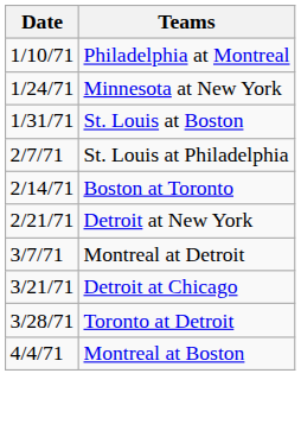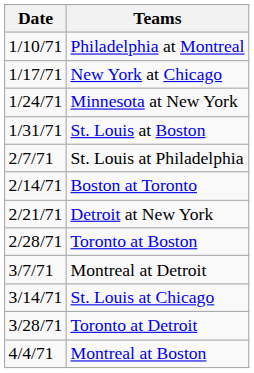 <table class="wikitable">
 <tr>
 <th>Date</th>
 <th>Teams</th>
 </tr>
 <tr>
 <td>1/10/71</td>
 <td><a href='#'>Philadelphia</a> at <a href='#'>Montreal</a></td>
+</tr>
+<tr>
+<td>1/17/71</td>
+<td><a href='#'>New York</a> at <a href='#'>Chicago</a></td>
 </tr>
 <tr>
 <td>1/24/71</td>
 <td><a href='#'>Minnesota</a> at New York</td>
 </tr>
 <tr>
 <td>1/31/71</td>
 <td><a href='#'>St. Louis</a> at <a href='#'>Boston</a></td>
 </tr>
 <tr>
 <td>2/7/71</td>
 <td>St. Louis at Philadelphia</td>
 </tr>
 <tr>
 <td>2/14/71</td>
 <td><a href='#'>Boston at Toronto</a></td>
 </tr>
 <tr>
 <td>2/21/71</td>
 <td><a href='#'>Detroit</a> at New York</td>
 </tr>
 <tr>
+<td>2/28/71</td>
+<td><a href='#'>Toronto at Boston</a></td>
+</tr>
+<tr>
 <td>3/7/71</td>
 <td>Montreal at Detroit</td>
 </tr>
 <tr>
-<td>3/21/71</td>
-<td><a href='#'>Detroit at Chicago</a></td>
+<td>3/14/71</td>
+<td><a href='#'>St. Louis at Chicago</a></td>
 </tr>
 <tr>
 <td>3/28/71</td>
 <td><a href='#'>Toronto at Detroit</a></td>
 </tr>
 <tr>
 <td>4/4/71</td>
 <td><a href='#'>Montreal at Boston</a></td>
 </tr>
 </table>
